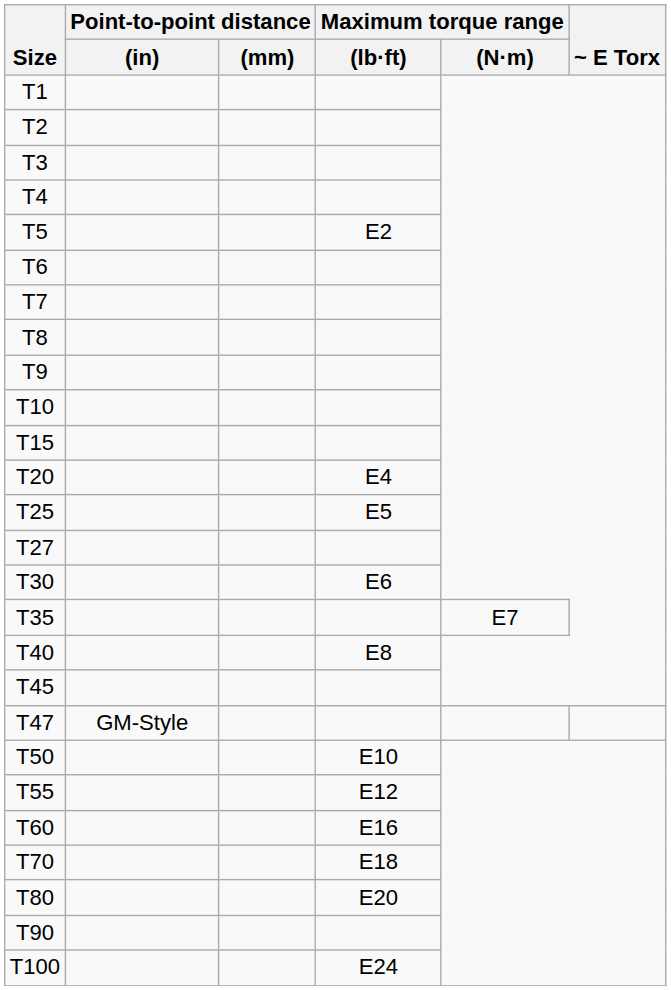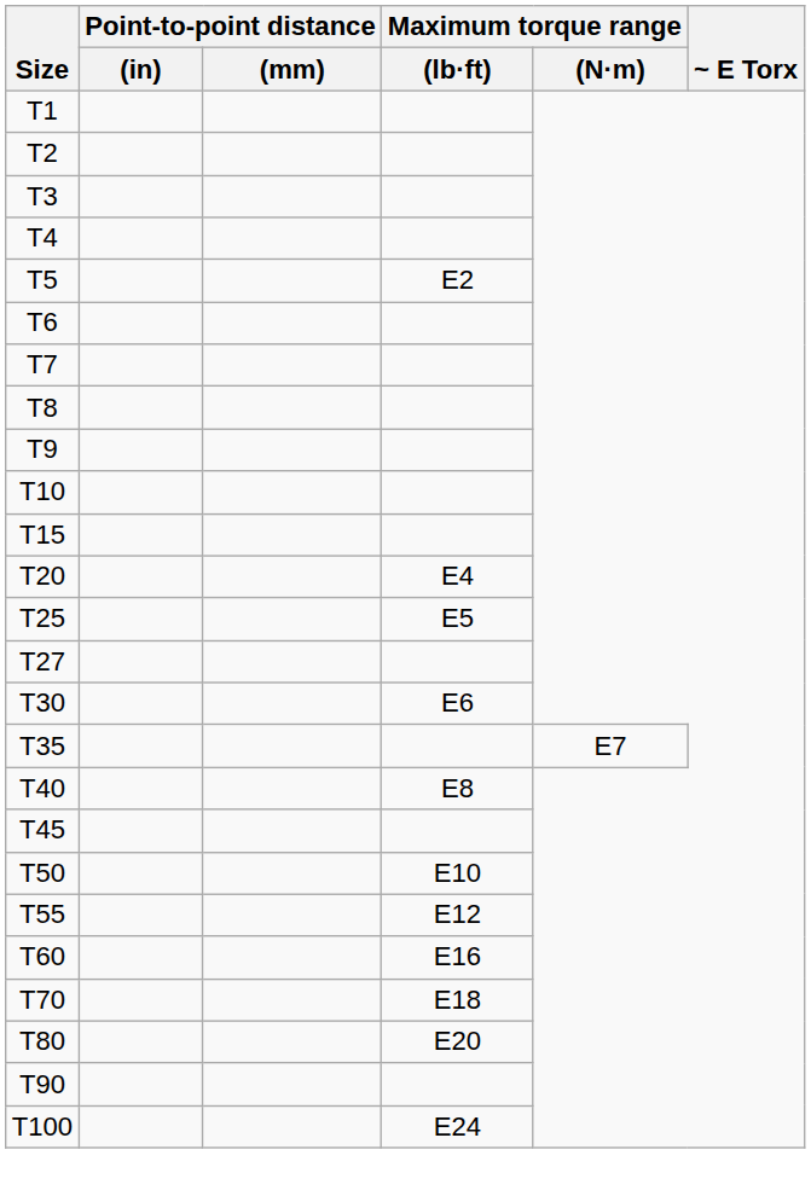 <table class="wikitable" style="text-align:center;">
 <tr style="vertical-align:bottom;">
 <th rowspan="2" scope="col">Size</th>
 <th colspan="2" scope="col">Point-to-point distance</th>
 <th colspan="2" scope="col">Maximum torque range</th>
 <th rowspan="2" scope="col">~ E Torx</th>
 </tr>
 <tr>
 <th scope="col">(in)</th>
 <th scope="col">(mm)</th>
 <th scope="col">(lb·ft)</th>
 <th scope="col">(N·m)</th>
 </tr>
 <tr>
 <td>T1</td>
 <td></td>
 <td></td>
 <td></td>
 </tr>
 <tr>
 <td>T2</td>
 <td></td>
 <td></td>
 <td></td>
 </tr>
 <tr>
 <td>T3</td>
 <td></td>
 <td></td>
 <td></td>
 </tr>
 <tr>
 <td>T4</td>
 <td></td>
 <td></td>
 <td></td>
 </tr>
 <tr>
 <td>T5</td>
 <td></td>
 <td></td>
 <td>E2</td>
 </tr>
 <tr>
 <td>T6</td>
 <td></td>
 <td></td>
 <td></td>
 </tr>
 <tr>
 <td>T7</td>
 <td></td>
 <td></td>
 <td></td>
 </tr>
 <tr>
 <td>T8</td>
 <td></td>
 <td></td>
 <td></td>
 </tr>
 <tr>
 <td>T9</td>
 <td></td>
 <td></td>
 <td></td>
 </tr>
 <tr>
 <td>T10</td>
 <td></td>
 <td></td>
 <td></td>
 </tr>
 <tr>
 <td>T15</td>
 <td></td>
 <td></td>
 <td></td>
 </tr>
 <tr>
 <td>T20</td>
 <td></td>
 <td></td>
 <td>E4</td>
 </tr>
 <tr>
 <td>T25</td>
 <td></td>
 <td></td>
 <td>E5</td>
 </tr>
 <tr>
 <td>T27</td>
 <td></td>
 <td></td>
 <td></td>
 </tr>
 <tr>
 <td>T30</td>
 <td></td>
 <td></td>
 <td>E6</td>
 </tr>
 <tr>
 <td>T35</td>
 <td></td>
 <td></td>
 <td></td>
 <td>E7</td>
 </tr>
 <tr>
 <td>T40</td>
 <td></td>
 <td></td>
 <td>E8</td>
 </tr>
 <tr>
 <td>T45</td>
 <td></td>
 <td></td>
 <td></td>
 </tr>
 <tr>
-<td>T47</td>
-<td>GM-Style</td>
-<td></td>
-<td></td>
-<td></td>
-<td></td>
-</tr>
-<tr>
 <td>T50</td>
 <td></td>
 <td></td>
 <td>E10</td>
 </tr>
 <tr>
 <td>T55</td>
 <td></td>
 <td></td>
 <td>E12</td>
 </tr>
 <tr>
 <td>T60</td>
 <td></td>
 <td></td>
 <td>E16</td>
 </tr>
 <tr>
 <td>T70</td>
 <td></td>
 <td></td>
 <td>E18</td>
 </tr>
 <tr>
 <td>T80</td>
 <td></td>
 <td></td>
 <td>E20</td>
 </tr>
 <tr>
 <td>T90</td>
 <td></td>
 <td></td>
 <td></td>
 </tr>
 <tr>
 <td>T100</td>
 <td></td>
 <td></td>
 <td>E24</td>
 </tr>
 </table>
